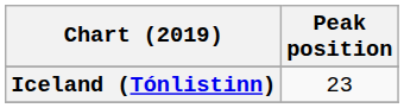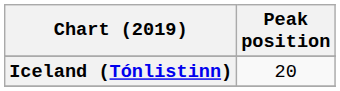 <table class="wikitable sortable plainrowheaders" style="text-align:center">
 <tr>
 <th>Chart (2019)</th>
 <th>Peak<br>position</th>
 </tr>
 <tr>
 </tr>
 <tr>
 <th scope="row">Iceland (<a href='#'>Tónlistinn</a>)</th>
-<td>23</td>
+<td>20</td>
 </tr>
 <tr>
 </tr>
 </table>
